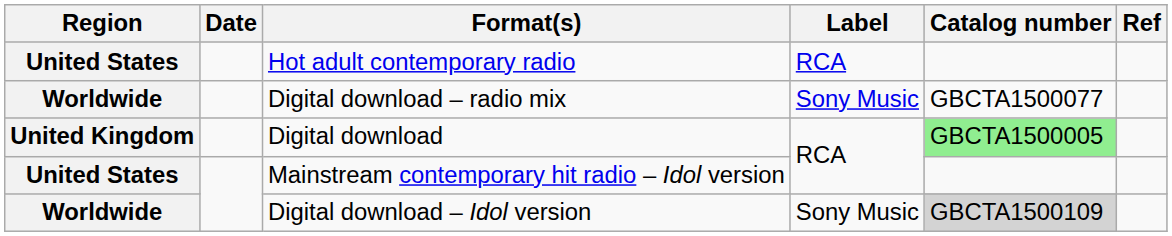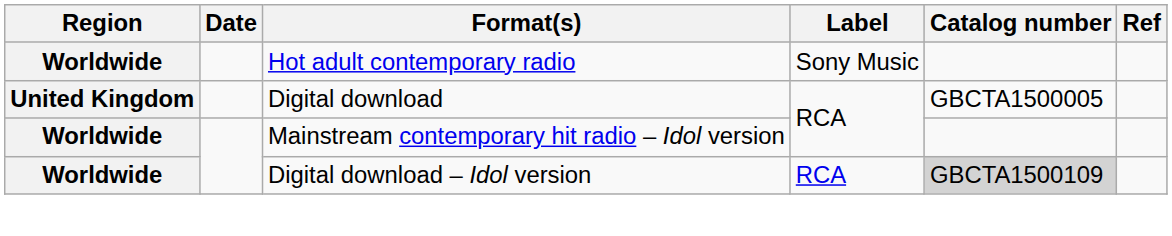 <table class="wikitable plainrowheaders">
 <tr>
 <th scope="col">Region</th>
 <th scope="col">Date</th>
 <th scope="col">Format(s)</th>
 <th scope="col">Label</th>
 <th scope="col">Catalog number</th>
 <th scope="col">Ref</th>
 </tr>
 <tr>
-<th scope="row">United States</th>
+<th scope="row">Worldwide</th>
 <td></td>
 <td><a href='#'>Hot adult contemporary radio</a></td>
-<td><a href='#'>RCA</a></td>
+<td>Sony Music</td>
 <td></td>
-<td></td>
-</tr>
-<tr>
-<th scope="row">Worldwide</th>
-<td></td>
-<td>Digital download – radio mix</td>
-<td><a href='#'>Sony Music</a></td>
-<td>GBCTA1500077</td>
 <td></td>
 </tr>
 <tr>
 <th scope="row">United Kingdom</th>
 <td></td>
 <td>Digital download</td>
 <td rowspan="2">RCA</td>
-<td style="background: lightgreen;">GBCTA1500005</td>
+<td>GBCTA1500005</td>
 <td></td>
 </tr>
 <tr>
-<th scope="row">United States</th>
+<th scope="row">Worldwide</th>
 <td rowspan="2"></td>
 <td>Mainstream <a href='#'>contemporary hit radio</a> – <em>Idol</em> version</td>
 <td></td>
 <td></td>
 </tr>
 <tr>
 <th scope="row">Worldwide</th>
 <td rowspan="2">Digital download – <em>Idol</em> version</td>
-<td>Sony Music</td>
+<td><a href='#'>RCA</a></td>
 <td style="background: lightgrey;">GBCTA1500109</td>
 <td></td>
 </tr>
 </table>
